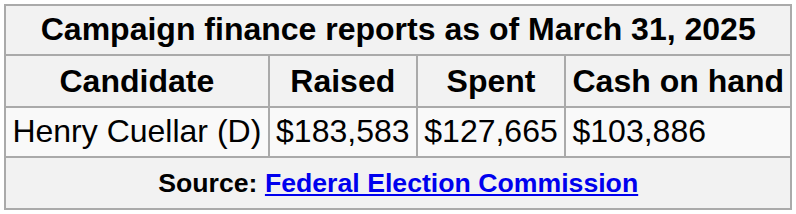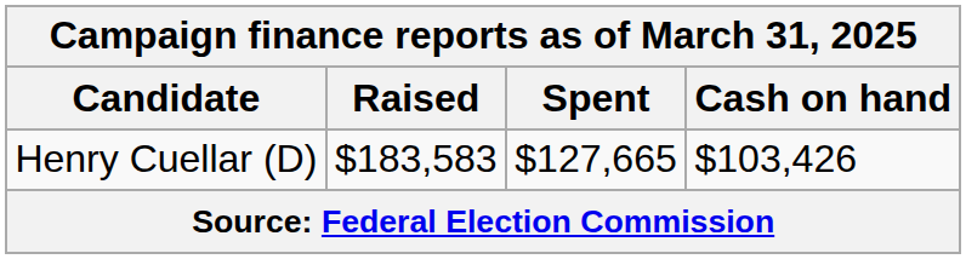 <table class="wikitable sortable">
 <tr>
 <th colspan=4>Campaign finance reports as of March 31, 2025</th>
 </tr>
 <tr style="text-align:center;">
 <th>Candidate</th>
 <th>Raised</th>
 <th>Spent</th>
 <th>Cash on hand</th>
 </tr>
 <tr>
 <td>Henry Cuellar (D)</td>
 <td>$183,583</td>
 <td>$127,665</td>
-<td>$103,886</td>
+<td>$103,426</td>
 </tr>
 <tr>
 <th colspan="4"><small>Source: <a href='#'>Federal Election Commission</a></small></th>
 </tr>
 </table>
